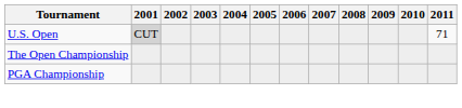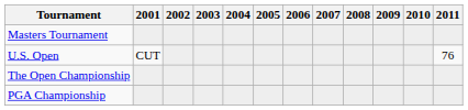 <table class="wikitable" style="font-size:95%;text-align:center;">
 <tr>
 <th>Tournament</th>
 <th>2001</th>
 <th>2002</th>
 <th>2003</th>
 <th>2004</th>
 <th>2005</th>
 <th>2006</th>
 <th>2007</th>
 <th>2008</th>
 <th>2009</th>
 <th>2010</th>
 <th>2011</th>
 </tr>
 <tr>
-<td align=left><a href='#'>U.S. Open</a></td>
-<td style="background: lightgrey;">CUT</td>
+<td align=left><a href='#'>Masters Tournament</a></td>
 <td style="background:#eeeeee;"></td>
 <td style="background:#eeeeee;"></td>
 <td style="background:#eeeeee;"></td>
 <td style="background:#eeeeee;"></td>
 <td style="background:#eeeeee;"></td>
 <td style="background:#eeeeee;"></td>
 <td style="background:#eeeeee;"></td>
 <td style="background:#eeeeee;"></td>
 <td style="background:#eeeeee;"></td>
-<td>71</td>
+<td style="background:#eeeeee;"></td>
+<td style="background:#eeeeee;"></td>
+</tr>
+<tr>
+<td align=left><a href='#'>U.S. Open</a></td>
+<td>CUT</td>
+<td style="background:#eeeeee;"></td>
+<td style="background:#eeeeee;"></td>
+<td style="background:#eeeeee;"></td>
+<td style="background:#eeeeee;"></td>
+<td style="background:#eeeeee;"></td>
+<td style="background:#eeeeee;"></td>
+<td style="background:#eeeeee;"></td>
+<td style="background:#eeeeee;"></td>
+<td style="background:#eeeeee;"></td>
+<td>76</td>
 </tr>
 <tr>
 <td align=left><a href='#'>The Open Championship</a></td>
 <td style="background:#eeeeee;"></td>
 <td style="background:#eeeeee;"></td>
 <td style="background:#eeeeee;"></td>
 <td style="background:#eeeeee;"></td>
 <td style="background:#eeeeee;"></td>
 <td style="background:#eeeeee;"></td>
 <td style="background:#eeeeee;"></td>
 <td style="background:#eeeeee;"></td>
 <td style="background:#eeeeee;"></td>
 <td style="background:#eeeeee;"></td>
 <td style="background:#eeeeee;"></td>
 </tr>
 <tr>
 <td align=left><a href='#'>PGA Championship</a></td>
 <td style="background:#eeeeee;"></td>
 <td style="background:#eeeeee;"></td>
 <td style="background:#eeeeee;"></td>
 <td style="background:#eeeeee;"></td>
 <td style="background:#eeeeee;"></td>
 <td style="background:#eeeeee;"></td>
 <td style="background:#eeeeee;"></td>
 <td style="background:#eeeeee;"></td>
 <td style="background:#eeeeee;"></td>
 <td style="background:#eeeeee;"></td>
 <td style="background:#eeeeee;"></td>
 </tr>
 </table>
